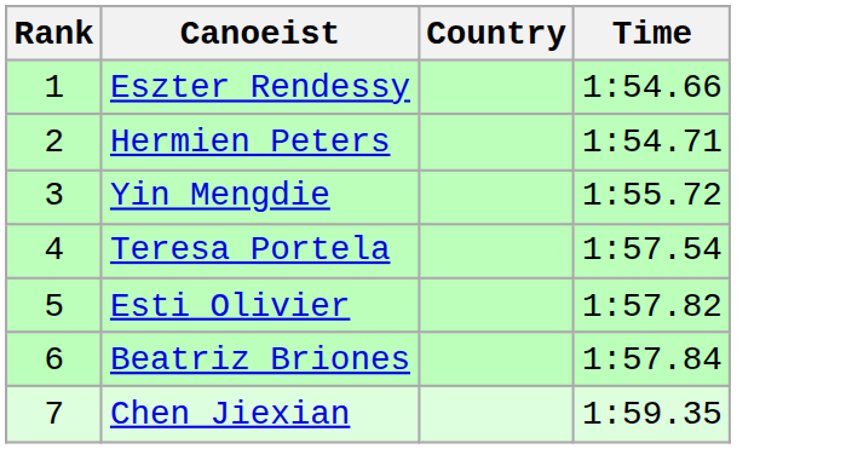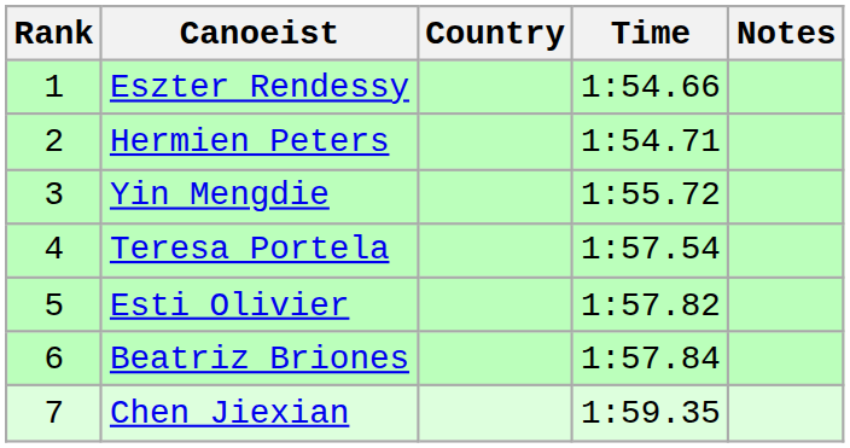 <table class="wikitable" style="text-align:center">
 <tr>
 <th>Rank</th>
 <th>Canoeist</th>
 <th>Country</th>
 <th>Time</th>
+<th>Notes</th>
 </tr>
 <tr bgcolor=bbffbb>
 <td>1</td>
 <td align="left"><a href='#'>Eszter Rendessy</a></td>
 <td align="left"></td>
 <td>1:54.66</td>
+<td></td>
 </tr>
 <tr bgcolor=bbffbb>
 <td>2</td>
 <td align="left"><a href='#'>Hermien Peters</a></td>
 <td align="left"></td>
 <td>1:54.71</td>
+<td></td>
 </tr>
 <tr bgcolor=bbffbb>
 <td>3</td>
 <td align="left"><a href='#'>Yin Mengdie</a></td>
 <td align="left"></td>
 <td>1:55.72</td>
+<td></td>
 </tr>
 <tr bgcolor=bbffbb>
 <td>4</td>
 <td align="left"><a href='#'>Teresa Portela</a></td>
 <td align="left"></td>
 <td>1:57.54</td>
+<td></td>
 </tr>
 <tr bgcolor=bbffbb>
 <td>5</td>
 <td align="left"><a href='#'>Esti Olivier</a></td>
 <td align="left"></td>
 <td>1:57.82</td>
+<td></td>
 </tr>
 <tr bgcolor=bbffbb>
 <td>6</td>
 <td align="left"><a href='#'>Beatriz Briones</a></td>
 <td align="left"></td>
 <td>1:57.84</td>
+<td></td>
 </tr>
 <tr bgcolor=ddffdd>
 <td>7</td>
 <td align="left"><a href='#'>Chen Jiexian</a></td>
 <td align="left"></td>
 <td>1:59.35</td>
+<td></td>
 </tr>
 </table>
